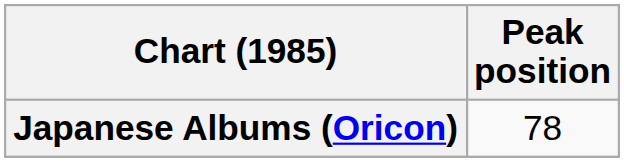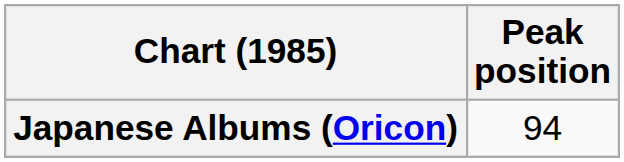 <table class="wikitable sortable plainrowheaders">
 <tr>
 <th scope="col">Chart (1985)</th>
 <th scope="col">Peak<br>position</th>
 </tr>
 <tr>
 <th scope="row">Japanese Albums (<a href='#'>Oricon</a>)</th>
-<td align="center">78</td>
+<td align="center">94</td>
 </tr>
 <tr>
 </tr>
 <tr>
 </tr>
 </table>
